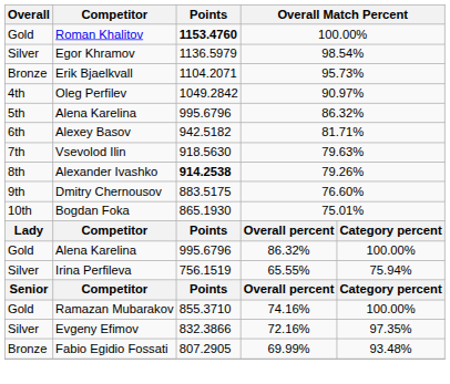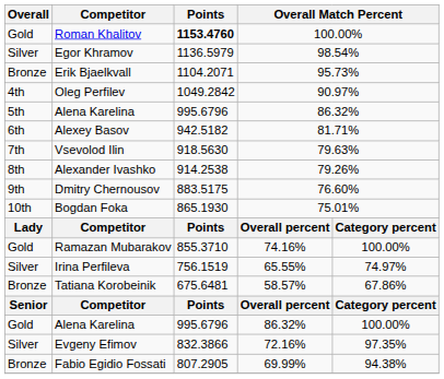 <table class="wikitable sortable" style="text-align: left;">
 <tr>
 <th>Overall</th>
 <th>Competitor</th>
 <th>Points</th>
 <th colspan="2">Overall Match Percent</th>
 </tr>
 <tr>
 <td> Gold</td>
 <td> <a href='#'>Roman Khalitov</a></td>
 <td><strong>1153.4760</strong></td>
 <td colspan="2" style="text-align: center;">100.00%</td>
 </tr>
 <tr>
 <td> Silver</td>
 <td> Egor Khramov</td>
 <td>1136.5979</td>
 <td colspan="2" style="text-align: center;">98.54%</td>
 </tr>
 <tr>
 <td> Bronze</td>
 <td> Erik Bjaelkvall</td>
 <td>1104.2071</td>
 <td colspan="2" style="text-align: center;">95.73%</td>
 </tr>
 <tr>
 <td>4th</td>
 <td> Oleg Perfilev</td>
 <td>1049.2842</td>
 <td colspan="2" style="text-align: center;">90.97%</td>
 </tr>
 <tr>
 <td>5th</td>
 <td> Alena Karelina</td>
 <td>995.6796</td>
 <td colspan="2" style="text-align: center;">86.32%</td>
 </tr>
 <tr>
 <td>6th</td>
 <td> Alexey Basov</td>
 <td>942.5182</td>
 <td colspan="2" style="text-align: center;">81.71%</td>
 </tr>
 <tr>
 <td>7th</td>
 <td> Vsevolod Ilin</td>
 <td>918.5630</td>
 <td colspan="2" style="text-align: center;">79.63%</td>
 </tr>
 <tr>
 <td>8th</td>
 <td> Alexander Ivashko</td>
-<td><strong>914.2538</strong></td>
+<td>914.2538</td>
 <td colspan="2" style="text-align: center;">79.26%</td>
 </tr>
 <tr>
 <td>9th</td>
 <td> Dmitry Chernousov</td>
 <td>883.5175</td>
 <td colspan="2" style="text-align: center;">76.60%</td>
 </tr>
 <tr>
 <td>10th</td>
 <td> Bogdan Foka</td>
 <td>865.1930</td>
 <td colspan="2" style="text-align: center;">75.01%</td>
 </tr>
 <tr>
 <th>Lady</th>
 <th>Competitor</th>
 <th>Points</th>
 <th>Overall percent</th>
 <th>Category percent</th>
 </tr>
 <tr>
 <td> Gold</td>
-<td> Alena Karelina</td>
-<td>995.6796</td>
-<td style="text-align: center;">86.32%</td>
+<td> Ramazan Mubarakov</td>
+<td>855.3710</td>
+<td style="text-align: center;">74.16%</td>
 <td style="text-align: center;">100.00%</td>
 </tr>
 <tr>
 <td> Silver</td>
 <td> Irina Perfileva</td>
 <td>756.1519</td>
 <td style="text-align: center;">65.55%</td>
-<td style="text-align: center;">75.94%</td>
+<td style="text-align: center;">74.97%</td>
+</tr>
+<tr>
+<td> Bronze</td>
+<td> Tatiana Korobeinik</td>
+<td>675.6481</td>
+<td style="text-align: center;">58.57%</td>
+<td style="text-align: center;">67.86%</td>
 </tr>
 <tr>
 <th>Senior</th>
 <th>Competitor</th>
 <th>Points</th>
 <th>Overall percent</th>
 <th>Category percent</th>
 </tr>
 <tr>
 <td> Gold</td>
-<td> Ramazan Mubarakov</td>
-<td>855.3710</td>
-<td style="text-align: center;">74.16%</td>
+<td> Alena Karelina</td>
+<td>995.6796</td>
+<td style="text-align: center;">86.32%</td>
 <td style="text-align: center;">100.00%</td>
 </tr>
 <tr>
 <td> Silver</td>
 <td> Evgeny Efimov</td>
 <td>832.3866</td>
 <td style="text-align: center;">72.16%</td>
 <td style="text-align: center;">97.35%</td>
 </tr>
 <tr>
 <td> Bronze</td>
 <td> Fabio Egidio Fossati</td>
 <td>807.2905</td>
 <td style="text-align: center;">69.99%</td>
-<td style="text-align: center;">93.48%</td>
+<td style="text-align: center;">94.38%</td>
 </tr>
 <tr>
 </tr>
 </table>
